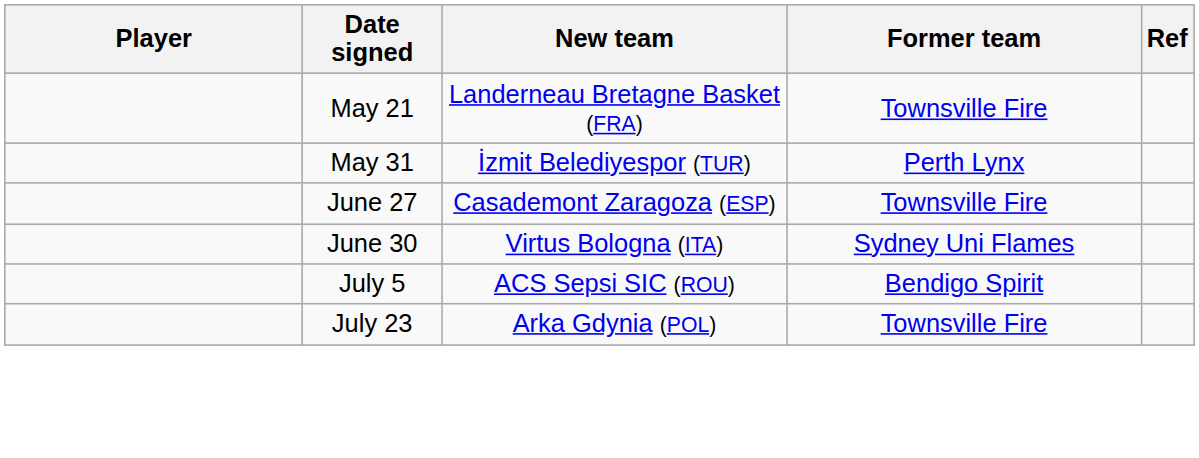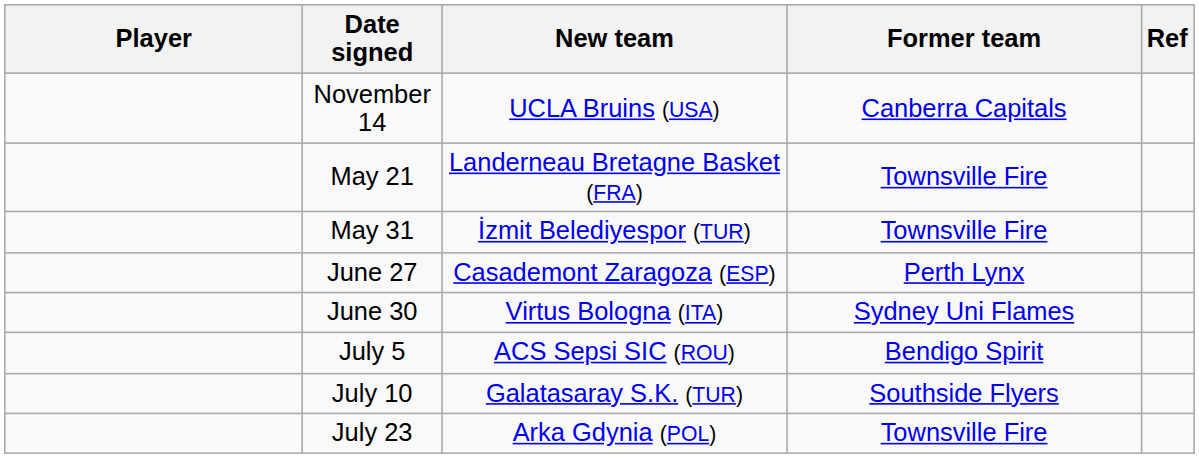 <table class="wikitable sortable" style="text-align:center">
 <tr>
 <th style="width:180px">Player</th>
 <th style="width:80px">Date signed</th>
 <th style="width:210px">New team</th>
 <th style="width:215px">Former team</th>
 <th class="unsortable">Ref</th>
+</tr>
+<tr>
+<td align="left"> </td>
+<td align="center">November 14</td>
+<td align="center"><a href='#'>UCLA Bruins</a> <small>(<a href='#'>USA</a>)</small></td>
+<td align="center"><a href='#'>Canberra Capitals</a></td>
+<td align="center"></td>
 </tr>
 <tr>
 <td align="left"> </td>
 <td align="center">May 21</td>
 <td align="center"><a href='#'>Landerneau Bretagne Basket</a> <small>(<a href='#'>FRA</a>)</small></td>
 <td align="center"><a href='#'>Townsville Fire</a></td>
 <td align="center"></td>
 </tr>
 <tr>
 <td align="left"> </td>
 <td align="center">May 31</td>
 <td align="center"><a href='#'>İzmit Belediyespor</a> <small>(<a href='#'>TUR</a>)</small></td>
-<td align="center"><a href='#'>Perth Lynx</a></td>
+<td align="center"><a href='#'>Townsville Fire</a></td>
 <td align="center"></td>
 </tr>
 <tr>
 <td align="left"> </td>
 <td align="center">June 27</td>
 <td align="center"><a href='#'>Casademont Zaragoza</a> <small>(<a href='#'>ESP</a>)</small></td>
-<td align="center"><a href='#'>Townsville Fire</a></td>
+<td align="center"><a href='#'>Perth Lynx</a></td>
 <td align="center"></td>
 </tr>
 <tr>
 <td align="left"> </td>
 <td align="center">June 30</td>
 <td align="center"><a href='#'>Virtus Bologna</a> <small>(<a href='#'>ITA</a>)</small></td>
 <td align="center"><a href='#'>Sydney Uni Flames</a></td>
 <td align="center"></td>
 </tr>
 <tr>
 <td align="left"> </td>
 <td align="center">July 5</td>
 <td align="center"><a href='#'>ACS Sepsi SIC</a> <small>(<a href='#'>ROU</a>)</small></td>
 <td align="center"><a href='#'>Bendigo Spirit</a></td>
 <td align="center"></td>
 </tr>
 <tr>
 <td align="left"> </td>
+<td align="center">July 10</td>
+<td align="center"><a href='#'>Galatasaray S.K.</a> <small>(<a href='#'>TUR</a>)</small></td>
+<td align="center"><a href='#'>Southside Flyers</a></td>
+<td align="center"></td>
+</tr>
+<tr>
+<td align="left"> </td>
 <td align="center">July 23</td>
 <td align="center"><a href='#'>Arka Gdynia</a> <small>(<a href='#'>POL</a>)</small></td>
 <td align="center"><a href='#'>Townsville Fire</a></td>
 <td align="center"></td>
 </tr>
 </table>
